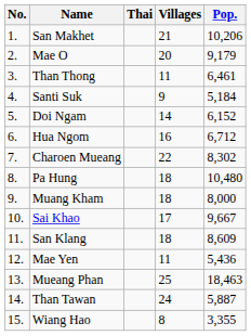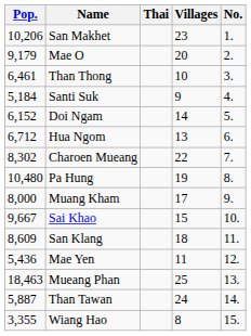 <table class="wikitable sortable">
 <tr>
-<th>No.</th>
+<th><a href='#'>Pop.</a></th>
 <th>Name</th>
 <th>Thai</th>
 <th>Villages</th>
-<th><a href='#'>Pop.</a></th>
+<th>No.</th>
 </tr>
 <tr>
-<td>1.</td>
+<td>10,206</td>
 <td>San Makhet</td>
 <td></td>
-<td>21</td>
-<td>10,206</td>
+<td>23</td>
+<td>1.</td>
 </tr>
 <tr>
-<td>2.</td>
+<td>9,179</td>
 <td>Mae O</td>
 <td></td>
 <td>20</td>
-<td>9,179</td>
+<td>2.</td>
 </tr>
 <tr>
-<td>3.</td>
+<td>6,461</td>
 <td>Than Thong</td>
 <td></td>
-<td>11</td>
-<td>6,461</td>
+<td>10</td>
+<td>3.</td>
 </tr>
 <tr>
-<td>4.</td>
+<td>5,184</td>
 <td>Santi Suk</td>
 <td></td>
 <td>9</td>
-<td>5,184</td>
+<td>4.</td>
 </tr>
 <tr>
-<td>5.</td>
+<td>6,152</td>
 <td>Doi Ngam</td>
 <td></td>
 <td>14</td>
-<td>6,152</td>
+<td>5.</td>
 </tr>
 <tr>
-<td>6.</td>
+<td>6,712</td>
 <td>Hua Ngom</td>
 <td></td>
-<td>16</td>
-<td>6,712</td>
+<td>13</td>
+<td>6.</td>
 </tr>
 <tr>
-<td>7.</td>
+<td>8,302</td>
 <td>Charoen Mueang</td>
 <td></td>
 <td>22</td>
-<td>8,302</td>
+<td>7.</td>
 </tr>
 <tr>
-<td>8.</td>
+<td>10,480</td>
 <td>Pa Hung</td>
 <td></td>
-<td>18</td>
-<td>10,480</td>
+<td>19</td>
+<td>8.</td>
 </tr>
 <tr>
-<td>9.</td>
+<td>8,000</td>
 <td>Muang Kham</td>
 <td></td>
-<td>18</td>
-<td>8,000</td>
+<td>17</td>
+<td>9.</td>
 </tr>
 <tr>
-<td>10.</td>
+<td>9,667</td>
 <td><a href='#'>Sai Khao</a></td>
 <td></td>
-<td>17</td>
-<td>9,667</td>
+<td>15</td>
+<td>10.</td>
 </tr>
 <tr>
-<td>11.</td>
+<td>8,609</td>
 <td>San Klang</td>
 <td></td>
 <td>18</td>
-<td>8,609</td>
+<td>11.</td>
 </tr>
 <tr>
-<td>12.</td>
+<td>5,436</td>
 <td>Mae Yen</td>
 <td></td>
 <td>11</td>
-<td>5,436</td>
+<td>12.</td>
 </tr>
 <tr>
-<td>13.</td>
+<td>18,463</td>
 <td>Mueang Phan</td>
 <td></td>
 <td>25</td>
-<td>18,463</td>
+<td>13.</td>
 </tr>
 <tr>
-<td>14.</td>
+<td>5,887</td>
 <td>Than Tawan</td>
 <td></td>
 <td>24</td>
-<td>5,887</td>
+<td>14.</td>
 </tr>
 <tr>
-<td>15.</td>
+<td>3,355</td>
 <td>Wiang Hao</td>
 <td></td>
 <td>8</td>
-<td>3,355</td>
+<td>15.</td>
 </tr>
 </table>
